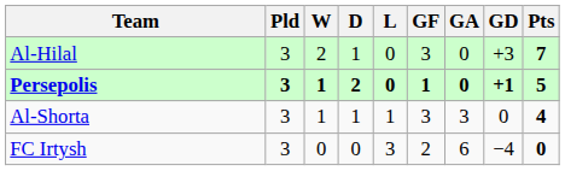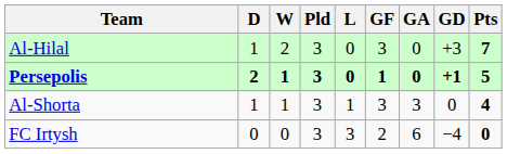 <table class="wikitable" style="text-align: center;">
 <tr>
 <th width="200">Team</th>
+<th width="20">D</th>
+<th width="20">W</th>
 <th width="20">Pld</th>
-<th width="20">W</th>
-<th width="20">D</th>
 <th width="20">L</th>
 <th width="20">GF</th>
 <th width="20">GA</th>
 <th width="20">GD</th>
 <th width="20">Pts</th>
 </tr>
 <tr align=center bgcolor=#ccffcc>
 <td align=left> <a href='#'>Al-Hilal</a></td>
+<td>1</td>
+<td>2</td>
 <td>3</td>
-<td>2</td>
-<td>1</td>
 <td>0</td>
 <td>3</td>
 <td>0</td>
 <td>+3</td>
 <td><strong>7</strong></td>
 </tr>
 <tr align=center bgcolor=#ccffcc>
 <td align=left> <strong><a href='#'>Persepolis</a></strong></td>
+<td><strong>2</strong></td>
+<td><strong>1</strong></td>
 <td><strong>3</strong></td>
-<td><strong>1</strong></td>
-<td><strong>2</strong></td>
 <td><strong>0</strong></td>
 <td><strong>1</strong></td>
 <td><strong>0</strong></td>
 <td><strong>+1</strong></td>
 <td><strong>5</strong></td>
 </tr>
 <tr>
 <td align=left> <a href='#'>Al-Shorta</a></td>
-<td>3</td>
 <td>1</td>
 <td>1</td>
+<td>3</td>
 <td>1</td>
 <td>3</td>
 <td>3</td>
 <td>0</td>
 <td><strong>4</strong></td>
 </tr>
 <tr>
 <td align=left> <a href='#'>FC Irtysh</a></td>
-<td>3</td>
 <td>0</td>
 <td>0</td>
+<td>3</td>
 <td>3</td>
 <td>2</td>
 <td>6</td>
 <td>−4</td>
 <td><strong>0</strong></td>
 </tr>
 </table>
